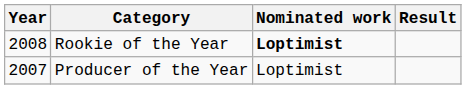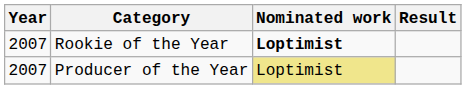 <table class="wikitable">
 <tr>
 <th>Year</th>
 <th>Category</th>
 <th>Nominated work</th>
 <th>Result</th>
 </tr>
 <tr>
-<td>2008</td>
+<td>2007</td>
 <td>Rookie of the Year</td>
 <td><strong>Loptimist</strong></td>
 <td></td>
 </tr>
 <tr>
 <td>2007</td>
 <td>Producer of the Year</td>
-<td>Loptimist</td>
+<td style="background: khaki;">Loptimist</td>
 <td></td>
 </tr>
 </table>
